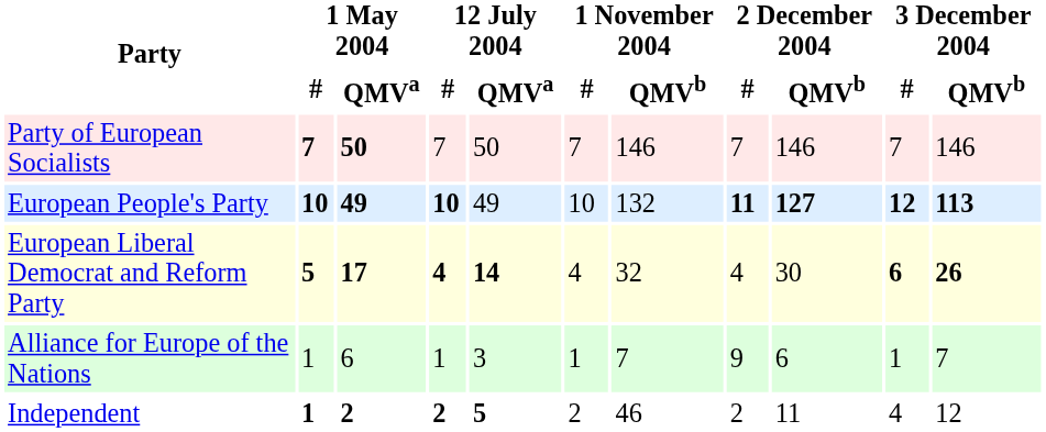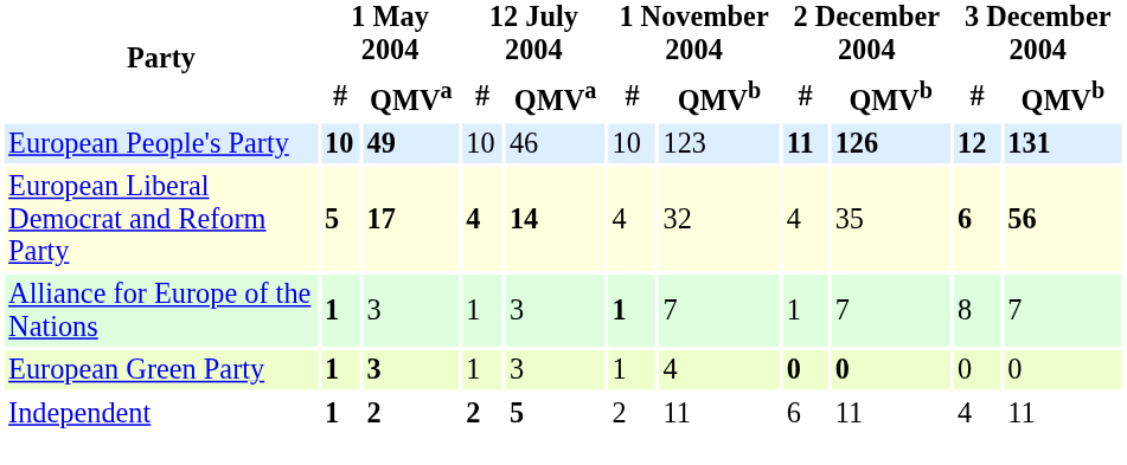 <table border=0 cellpadding=2 cellspacing=2>
 <tr ----bgcolor=lightgrey>
 <th rowspan=2>Party</th>
 <th colspan=2>1 May 2004</th>
 <th colspan=2>12 July 2004</th>
 <th colspan=2>1 November 2004</th>
 <th colspan=2>2 December 2004</th>
 <th colspan=2>3 December 2004</th>
 </tr>
 <tr ----bgcolor=lightgrey>
 <th>#</th>
 <th>QMV<sup>a</sup></th>
 <th>#</th>
 <th>QMV<sup>a</sup></th>
 <th>#</th>
 <th>QMV<sup>b</sup></th>
 <th>#</th>
 <th>QMV<sup>b</sup></th>
 <th>#</th>
 <th>QMV<sup>b</sup></th>
 </tr>
-<tr ---- bgcolor=#FFE8E8>
-<td><a href='#'>Party of European Socialists</a></td>
-<td><strong>7</strong></td>
-<td><strong>50</strong></td>
-<td>7</td>
-<td>50</td>
-<td>7</td>
-<td>146</td>
-<td>7</td>
-<td>146</td>
-<td>7</td>
-<td>146</td>
-</tr>
 <tr ---- bgcolor=#DDEEFF>
 <td><a href='#'>European People's Party</a></td>
 <td><strong>10</strong></td>
 <td><strong>49</strong></td>
-<td><strong>10</strong></td>
-<td>49</td>
 <td>10</td>
-<td>132</td>
+<td>46</td>
+<td>10</td>
+<td>123</td>
 <td><strong>11</strong></td>
-<td><strong>127</strong></td>
+<td><strong>126</strong></td>
 <td><strong>12</strong></td>
-<td><strong>113</strong></td>
+<td><strong>131</strong></td>
 </tr>
 <tr ---- bgcolor=#FFFFDD>
 <td><a href='#'>European Liberal Democrat and Reform Party</a></td>
 <td><strong>5</strong></td>
 <td><strong>17</strong></td>
 <td><strong>4</strong></td>
 <td><strong>14</strong></td>
 <td>4</td>
 <td>32</td>
 <td>4</td>
-<td>30</td>
+<td>35</td>
 <td><strong>6</strong></td>
-<td><strong>26</strong></td>
+<td><strong>56</strong></td>
 </tr>
 <tr ---- bgcolor=#DDFFDD>
 <td><a href='#'>Alliance for Europe of the Nations</a></td>
+<td><strong>1</strong></td>
+<td>3</td>
 <td>1</td>
-<td>6</td>
+<td>3</td>
+<td><strong>1</strong></td>
+<td>7</td>
+<td>1</td>
+<td>7</td>
+<td>8</td>
+<td>7</td>
+</tr>
+<tr ---- bgcolor=#EEFFCC>
+<td><a href='#'>European Green Party</a></td>
+<td><strong>1</strong></td>
+<td><strong>3</strong></td>
 <td>1</td>
 <td>3</td>
 <td>1</td>
-<td>7</td>
-<td>9</td>
-<td>6</td>
-<td>1</td>
-<td>7</td>
+<td>4</td>
+<td><strong>0</strong></td>
+<td><strong>0</strong></td>
+<td>0</td>
+<td>0</td>
 </tr>
 <tr ----bgcolor=lightgrey>
 <td><a href='#'>Independent</a></td>
 <td><strong>1</strong></td>
 <td><strong>2</strong></td>
 <td><strong>2</strong></td>
 <td><strong>5</strong></td>
 <td>2</td>
-<td>46</td>
-<td>2</td>
+<td>11</td>
+<td>6</td>
 <td>11</td>
 <td>4</td>
-<td>12</td>
+<td>11</td>
 </tr>
 </table>
